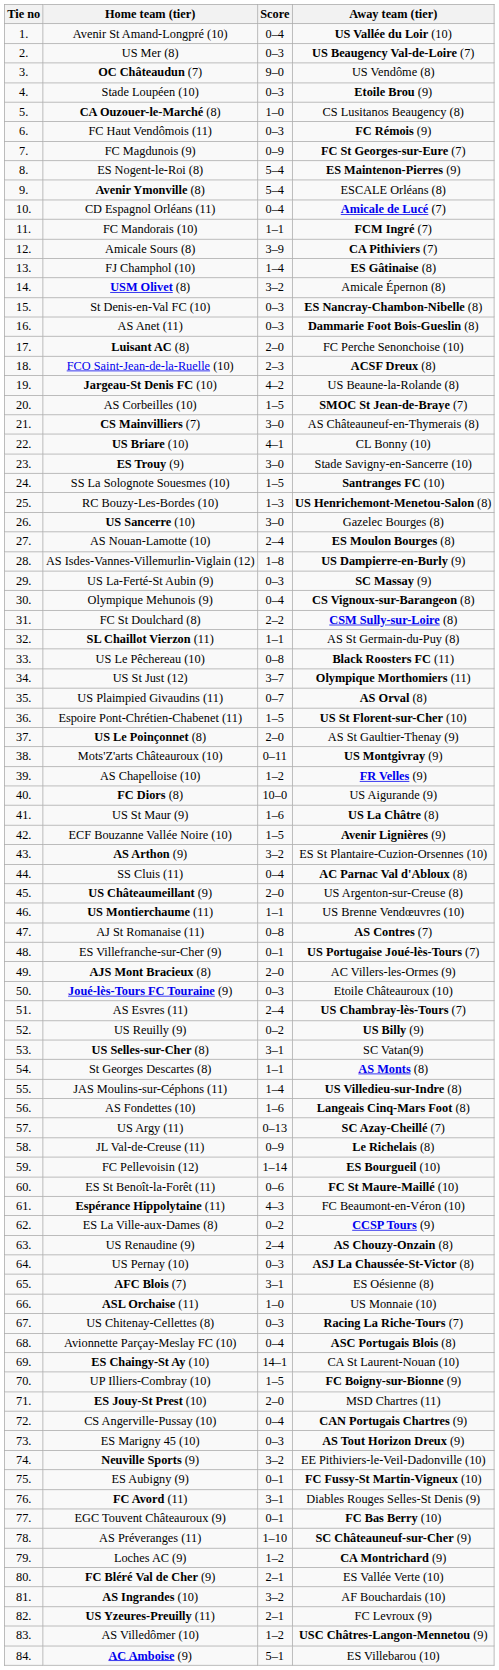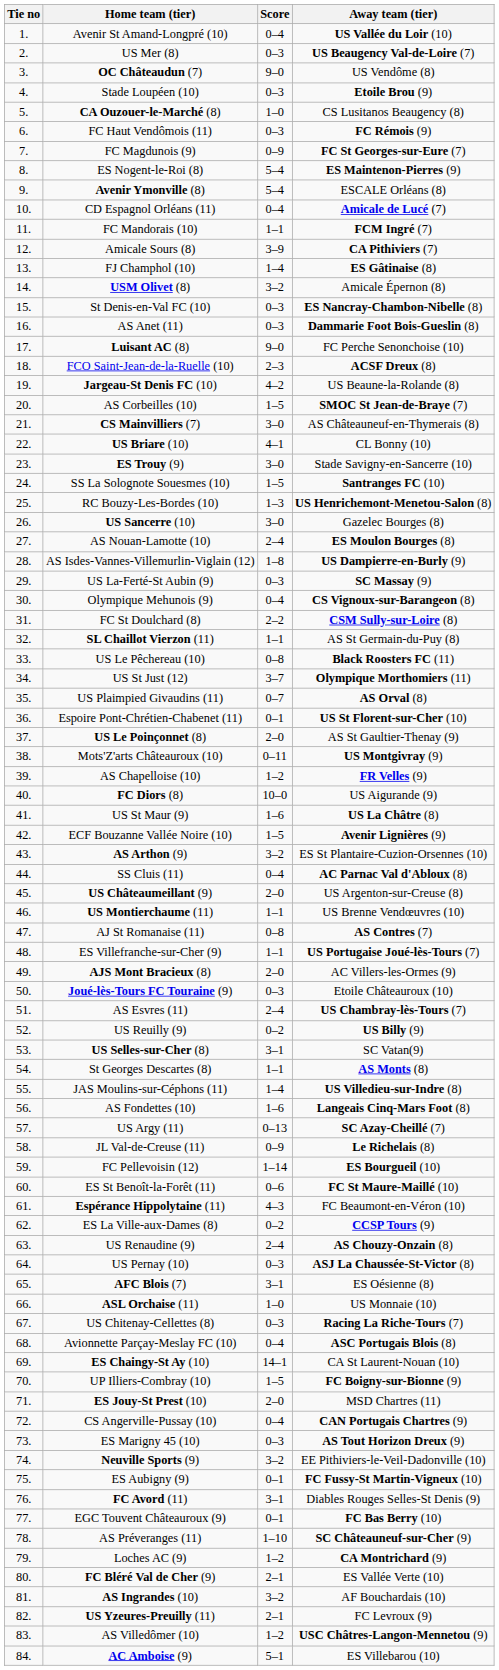 <table class="wikitable" style="text-align: center">
 <tr>
 <th>Tie no</th>
 <th>Home team (tier)</th>
 <th>Score</th>
 <th>Away team (tier)</th>
 </tr>
 <tr>
 <td>1.</td>
 <td>Avenir St Amand-Longpré (10)</td>
 <td>0–4</td>
 <td><strong>US Vallée du Loir</strong> (10)</td>
 </tr>
 <tr>
 <td>2.</td>
 <td>US Mer (8)</td>
 <td>0–3</td>
 <td><strong>US Beaugency Val-de-Loire</strong> (7)</td>
 </tr>
 <tr>
 <td>3.</td>
 <td><strong>OC Châteaudun</strong> (7)</td>
 <td>9–0</td>
 <td>US Vendôme (8)</td>
 </tr>
 <tr>
 <td>4.</td>
 <td>Stade Loupéen (10)</td>
 <td>0–3 </td>
 <td><strong>Etoile Brou</strong> (9)</td>
 </tr>
 <tr>
 <td>5.</td>
 <td><strong>CA Ouzouer-le-Marché</strong> (8)</td>
 <td>1–0</td>
 <td>CS Lusitanos Beaugency (8)</td>
 </tr>
 <tr>
 <td>6.</td>
 <td>FC Haut Vendômois (11)</td>
 <td>0–3</td>
 <td><strong>FC Rémois</strong> (9)</td>
 </tr>
 <tr>
 <td>7.</td>
 <td>FC Magdunois (9)</td>
 <td>0–9</td>
 <td><strong>FC St Georges-sur-Eure</strong> (7)</td>
 </tr>
 <tr>
 <td>8.</td>
 <td>ES Nogent-le-Roi (8)</td>
 <td>5–4 </td>
 <td><strong>ES Maintenon-Pierres</strong> (9)</td>
 </tr>
 <tr>
 <td>9.</td>
 <td><strong>Avenir Ymonville</strong> (8)</td>
 <td>5–4 </td>
 <td>ESCALE Orléans (8)</td>
 </tr>
 <tr>
 <td>10.</td>
 <td>CD Espagnol Orléans (11)</td>
 <td>0–4</td>
 <td><strong><a href='#'>Amicale de Lucé</a></strong> (7)</td>
 </tr>
 <tr>
 <td>11.</td>
 <td>FC Mandorais (10)</td>
 <td>1–1 </td>
 <td><strong>FCM Ingré</strong> (7)</td>
 </tr>
 <tr>
 <td>12.</td>
 <td>Amicale Sours (8)</td>
 <td>3–9</td>
 <td><strong>CA Pithiviers</strong> (7)</td>
 </tr>
 <tr>
 <td>13.</td>
 <td>FJ Champhol (10)</td>
 <td>1–4</td>
 <td><strong>ES Gâtinaise</strong> (8)</td>
 </tr>
 <tr>
 <td>14.</td>
 <td><strong><a href='#'>USM Olivet</a></strong> (8)</td>
 <td>3–2</td>
 <td>Amicale Épernon (8)</td>
 </tr>
 <tr>
 <td>15.</td>
 <td>St Denis-en-Val FC (10)</td>
 <td>0–3</td>
 <td><strong>ES Nancray-Chambon-Nibelle</strong> (8)</td>
 </tr>
 <tr>
 <td>16.</td>
 <td>AS Anet (11)</td>
 <td>0–3 </td>
 <td><strong>Dammarie Foot Bois-Gueslin</strong> (8)</td>
 </tr>
 <tr>
 <td>17.</td>
 <td><strong>Luisant AC</strong> (8)</td>
-<td>2–0</td>
+<td>9–0</td>
 <td>FC Perche Senonchoise (10)</td>
 </tr>
 <tr>
 <td>18.</td>
 <td><a href='#'>FCO Saint-Jean-de-la-Ruelle</a> (10)</td>
 <td>2–3 </td>
 <td><strong>ACSF Dreux</strong> (8)</td>
 </tr>
 <tr>
 <td>19.</td>
 <td><strong>Jargeau-St Denis FC</strong> (10)</td>
 <td>4–2 </td>
 <td>US Beaune-la-Rolande (8)</td>
 </tr>
 <tr>
 <td>20.</td>
 <td>AS Corbeilles (10)</td>
 <td>1–5</td>
 <td><strong>SMOC St Jean-de-Braye</strong> (7)</td>
 </tr>
 <tr>
 <td>21.</td>
 <td><strong>CS Mainvilliers</strong> (7)</td>
 <td>3–0</td>
 <td>AS Châteauneuf-en-Thymerais (8)</td>
 </tr>
 <tr>
 <td>22.</td>
 <td><strong>US Briare</strong> (10)</td>
 <td>4–1</td>
 <td>CL Bonny (10)</td>
 </tr>
 <tr>
 <td>23.</td>
 <td><strong>ES Trouy</strong> (9)</td>
 <td>3–0</td>
 <td>Stade Savigny-en-Sancerre (10)</td>
 </tr>
 <tr>
 <td>24.</td>
 <td>SS La Solognote Souesmes (10)</td>
 <td>1–5</td>
 <td><strong>Santranges FC</strong> (10)</td>
 </tr>
 <tr>
 <td>25.</td>
 <td>RC Bouzy-Les-Bordes (10)</td>
 <td>1–3</td>
 <td><strong>US Henrichemont-Menetou-Salon</strong> (8)</td>
 </tr>
 <tr>
 <td>26.</td>
 <td><strong>US Sancerre</strong> (10)</td>
 <td>3–0 </td>
 <td>Gazelec Bourges (8)</td>
 </tr>
 <tr>
 <td>27.</td>
 <td>AS Nouan-Lamotte (10)</td>
 <td>2–4</td>
 <td><strong>ES Moulon Bourges</strong> (8)</td>
 </tr>
 <tr>
 <td>28.</td>
 <td>AS Isdes-Vannes-Villemurlin-Viglain (12)</td>
 <td>1–8</td>
 <td><strong>US Dampierre-en-Burly</strong> (9)</td>
 </tr>
 <tr>
 <td>29.</td>
 <td>US La-Ferté-St Aubin (9)</td>
 <td>0–3 </td>
 <td><strong>SC Massay</strong> (9)</td>
 </tr>
 <tr>
 <td>30.</td>
 <td>Olympique Mehunois (9)</td>
 <td>0–4</td>
 <td><strong>CS Vignoux-sur-Barangeon</strong> (8)</td>
 </tr>
 <tr>
 <td>31.</td>
 <td>FC St Doulchard (8)</td>
 <td>2–2 </td>
 <td><strong><a href='#'>CSM Sully-sur-Loire</a></strong> (8)</td>
 </tr>
 <tr>
 <td>32.</td>
 <td><strong>SL Chaillot Vierzon</strong> (11)</td>
 <td>1–1 </td>
 <td>AS St Germain-du-Puy (8)</td>
 </tr>
 <tr>
 <td>33.</td>
 <td>US Le Pêchereau (10)</td>
 <td>0–8</td>
 <td><strong>Black Roosters FC</strong> (11)</td>
 </tr>
 <tr>
 <td>34.</td>
 <td>US St Just (12)</td>
 <td>3–7</td>
 <td><strong>Olympique Morthomiers</strong> (11)</td>
 </tr>
 <tr>
 <td>35.</td>
 <td>US Plaimpied Givaudins (11)</td>
 <td>0–7</td>
 <td><strong>AS Orval</strong> (8)</td>
 </tr>
 <tr>
 <td>36.</td>
 <td>Espoire Pont-Chrétien-Chabenet (11)</td>
-<td>1–5</td>
+<td>0–1</td>
 <td><strong>US St Florent-sur-Cher</strong> (10)</td>
 </tr>
 <tr>
 <td>37.</td>
 <td><strong>US Le Poinçonnet</strong> (8)</td>
 <td>2–0</td>
 <td>AS St Gaultier-Thenay (9)</td>
 </tr>
 <tr>
 <td>38.</td>
 <td>Mots'Z'arts Châteauroux (10)</td>
 <td>0–11</td>
 <td><strong>US Montgivray</strong> (9)</td>
 </tr>
 <tr>
 <td>39.</td>
 <td>AS Chapelloise (10)</td>
 <td>1–2</td>
 <td><strong><a href='#'>FR Velles</a></strong> (9)</td>
 </tr>
 <tr>
 <td>40.</td>
 <td><strong>FC Diors</strong> (8)</td>
 <td>10–0</td>
 <td>US Aigurande (9)</td>
 </tr>
 <tr>
 <td>41.</td>
 <td>US St Maur (9)</td>
 <td>1–6</td>
 <td><strong>US La Châtre</strong> (8)</td>
 </tr>
 <tr>
 <td>42.</td>
 <td>ECF Bouzanne Vallée Noire (10)</td>
 <td>1–5</td>
 <td><strong>Avenir Lignières</strong> (9)</td>
 </tr>
 <tr>
 <td>43.</td>
 <td><strong>AS Arthon</strong> (9)</td>
 <td>3–2 </td>
 <td>ES St Plantaire-Cuzion-Orsennes (10)</td>
 </tr>
 <tr>
 <td>44.</td>
 <td>SS Cluis (11)</td>
 <td>0–4</td>
 <td><strong>AC Parnac Val d'Abloux</strong> (8)</td>
 </tr>
 <tr>
 <td>45.</td>
 <td><strong>US Châteaumeillant</strong> (9)</td>
 <td>2–0</td>
 <td>US Argenton-sur-Creuse (8)</td>
 </tr>
 <tr>
 <td>46.</td>
 <td><strong>US Montierchaume</strong> (11)</td>
 <td>1–1 </td>
 <td>US Brenne Vendœuvres (10)</td>
 </tr>
 <tr>
 <td>47.</td>
 <td>AJ St Romanaise (11)</td>
 <td>0–8</td>
 <td><strong>AS Contres</strong> (7)</td>
 </tr>
 <tr>
 <td>48.</td>
 <td>ES Villefranche-sur-Cher (9)</td>
-<td>0–1</td>
+<td>1–1 </td>
 <td><strong>US Portugaise Joué-lès-Tours</strong> (7)</td>
 </tr>
 <tr>
 <td>49.</td>
 <td><strong>AJS Mont Bracieux</strong> (8)</td>
 <td>2–0</td>
 <td>AC Villers-les-Ormes (9)</td>
 </tr>
 <tr>
 <td>50.</td>
 <td><strong><a href='#'>Joué-lès-Tours FC Touraine</a></strong> (9)</td>
 <td>0–3</td>
 <td>Etoile Châteauroux (10)</td>
 </tr>
 <tr>
 <td>51.</td>
 <td>AS Esvres (11)</td>
 <td>2–4</td>
 <td><strong>US Chambray-lès-Tours</strong> (7)</td>
 </tr>
 <tr>
 <td>52.</td>
 <td>US Reuilly (9)</td>
 <td>0–2</td>
 <td><strong>US Billy</strong> (9)</td>
 </tr>
 <tr>
 <td>53.</td>
 <td><strong>US Selles-sur-Cher</strong> (8)</td>
 <td>3–1</td>
 <td>SC Vatan(9)</td>
 </tr>
 <tr>
 <td>54.</td>
 <td>St Georges Descartes (8)</td>
 <td>1–1 </td>
 <td><strong><a href='#'>AS Monts</a></strong> (8)</td>
 </tr>
 <tr>
 <td>55.</td>
 <td>JAS Moulins-sur-Céphons (11)</td>
 <td>1–4</td>
 <td><strong>US Villedieu-sur-Indre</strong> (8)</td>
 </tr>
 <tr>
 <td>56.</td>
 <td>AS Fondettes (10)</td>
 <td>1–6</td>
 <td><strong>Langeais Cinq-Mars Foot</strong> (8)</td>
 </tr>
 <tr>
 <td>57.</td>
 <td>US Argy (11)</td>
 <td>0–13</td>
 <td><strong>SC Azay-Cheillé</strong> (7)</td>
 </tr>
 <tr>
 <td>58.</td>
 <td>JL Val-de-Creuse (11)</td>
 <td>0–9</td>
 <td><strong>Le Richelais</strong> (8)</td>
 </tr>
 <tr>
 <td>59.</td>
 <td>FC Pellevoisin (12)</td>
 <td>1–14</td>
 <td><strong>ES Bourgueil</strong> (10)</td>
 </tr>
 <tr>
 <td>60.</td>
 <td>ES St Benoît-la-Forêt (11)</td>
 <td>0–6</td>
 <td><strong>FC St Maure-Maillé</strong> (10)</td>
 </tr>
 <tr>
 <td>61.</td>
 <td><strong>Espérance Hippolytaine</strong> (11)</td>
 <td>4–3</td>
 <td>FC Beaumont-en-Véron (10)</td>
 </tr>
 <tr>
 <td>62.</td>
 <td>ES La Ville-aux-Dames (8)</td>
 <td>0–2</td>
 <td><strong><a href='#'>CCSP Tours</a></strong> (9)</td>
 </tr>
 <tr>
 <td>63.</td>
 <td>US Renaudine (9)</td>
 <td>2–4</td>
 <td><strong>AS Chouzy-Onzain</strong> (8)</td>
 </tr>
 <tr>
 <td>64.</td>
 <td>US Pernay (10)</td>
 <td>0–3</td>
 <td><strong>ASJ La Chaussée-St-Victor</strong> (8)</td>
 </tr>
 <tr>
 <td>65.</td>
 <td><strong>AFC Blois</strong> (7)</td>
 <td>3–1</td>
 <td>ES Oésienne (8)</td>
 </tr>
 <tr>
 <td>66.</td>
 <td><strong>ASL Orchaise</strong> (11)</td>
 <td>1–0</td>
 <td>US Monnaie (10)</td>
 </tr>
 <tr>
 <td>67.</td>
 <td>US Chitenay-Cellettes (8)</td>
 <td>0–3</td>
 <td><strong>Racing La Riche-Tours</strong> (7)</td>
 </tr>
 <tr>
 <td>68.</td>
 <td>Avionnette Parçay-Meslay FC (10)</td>
 <td>0–4</td>
 <td><strong>ASC Portugais Blois</strong> (8)</td>
 </tr>
 <tr>
 <td>69.</td>
 <td><strong>ES Chaingy-St Ay</strong> (10)</td>
 <td>14–1</td>
 <td>CA St Laurent-Nouan (10)</td>
 </tr>
 <tr>
 <td>70.</td>
 <td>UP Illiers-Combray (10)</td>
 <td>1–5</td>
 <td><strong>FC Boigny-sur-Bionne</strong> (9)</td>
 </tr>
 <tr>
 <td>71.</td>
 <td><strong>ES Jouy-St Prest</strong> (10)</td>
 <td>2–0</td>
 <td>MSD Chartres (11)</td>
 </tr>
 <tr>
 <td>72.</td>
 <td>CS Angerville-Pussay (10)</td>
 <td>0–4</td>
 <td><strong>CAN Portugais Chartres</strong> (9)</td>
 </tr>
 <tr>
 <td>73.</td>
 <td>ES Marigny 45 (10)</td>
 <td>0–3</td>
 <td><strong>AS Tout Horizon Dreux</strong> (9)</td>
 </tr>
 <tr>
 <td>74.</td>
 <td><strong>Neuville Sports</strong> (9)</td>
 <td>3–2</td>
 <td>EE Pithiviers-le-Veil-Dadonville (10)</td>
 </tr>
 <tr>
 <td>75.</td>
 <td>ES Aubigny (9)</td>
 <td>0–1</td>
 <td><strong>FC Fussy-St Martin-Vigneux</strong> (10)</td>
 </tr>
 <tr>
 <td>76.</td>
 <td><strong>FC Avord</strong> (11)</td>
 <td>3–1</td>
 <td>Diables Rouges Selles-St Denis (9)</td>
 </tr>
 <tr>
 <td>77.</td>
 <td>EGC Touvent Châteauroux (9)</td>
 <td>0–1</td>
 <td><strong>FC Bas Berry</strong> (10)</td>
 </tr>
 <tr>
 <td>78.</td>
 <td>AS Préveranges (11)</td>
 <td>1–10</td>
 <td><strong>SC Châteauneuf-sur-Cher</strong> (9)</td>
 </tr>
 <tr>
 <td>79.</td>
 <td>Loches AC (9)</td>
 <td>1–2</td>
 <td><strong>CA Montrichard</strong> (9)</td>
 </tr>
 <tr>
 <td>80.</td>
 <td><strong>FC Bléré Val de Cher</strong> (9)</td>
 <td>2–1</td>
 <td>ES Vallée Verte (10)</td>
 </tr>
 <tr>
 <td>81.</td>
 <td><strong>AS Ingrandes</strong> (10)</td>
 <td>3–2</td>
 <td>AF Bouchardais (10)</td>
 </tr>
 <tr>
 <td>82.</td>
 <td><strong>US Yzeures-Preuilly</strong> (11)</td>
 <td>2–1</td>
 <td>FC Levroux (9)</td>
 </tr>
 <tr>
 <td>83.</td>
 <td>AS Villedômer (10)</td>
 <td>1–2</td>
 <td><strong>USC Châtres-Langon-Mennetou</strong> (9)</td>
 </tr>
 <tr>
 <td>84.</td>
 <td><strong><a href='#'>AC Amboise</a></strong> (9)</td>
 <td>5–1 </td>
 <td>ES Villebarou (10)</td>
 </tr>
 </table>
